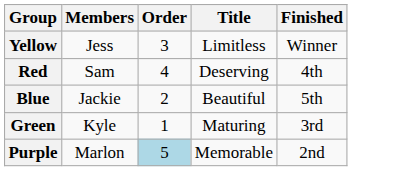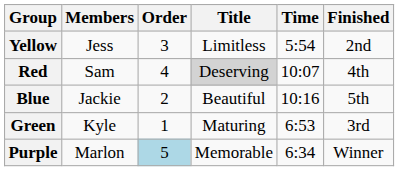 <table class="wikitable" style="text-align:center;">
 <tr>
 <th>Group</th>
 <th>Members</th>
 <th>Order</th>
 <th>Title</th>
+<th>Time</th>
 <th>Finished</th>
 </tr>
 <tr>
 <th><strong>Yellow</strong></th>
 <td>Jess</td>
 <td>3</td>
 <td>Limitless</td>
-<td>Winner</td>
+<td>5:54</td>
+<td>2nd</td>
 </tr>
 <tr>
 <th><strong>Red</strong></th>
 <td>Sam</td>
 <td>4</td>
-<td>Deserving</td>
+<td style="background: lightgrey;">Deserving</td>
+<td>10:07</td>
 <td>4th</td>
 </tr>
 <tr>
 <th><strong>Blue</strong></th>
 <td>Jackie</td>
 <td>2</td>
 <td>Beautiful</td>
+<td>10:16</td>
 <td>5th</td>
 </tr>
 <tr>
 <th><strong>Green</strong></th>
 <td>Kyle</td>
 <td>1</td>
 <td>Maturing</td>
+<td>6:53</td>
 <td>3rd</td>
 </tr>
 <tr>
 <th><strong>Purple</strong></th>
 <td>Marlon</td>
 <td style="background: lightblue;">5</td>
 <td>Memorable</td>
-<td>2nd</td>
+<td>6:34</td>
+<td>Winner</td>
 </tr>
 </table>
